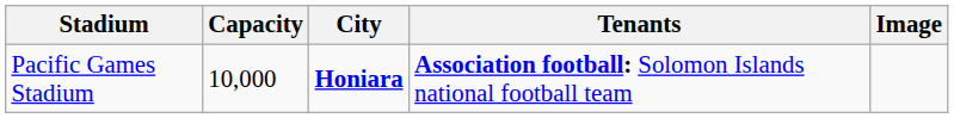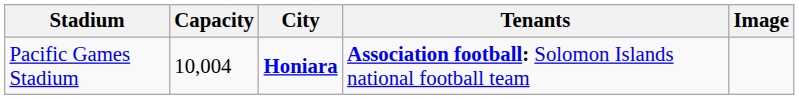 <table class="wikitable sortable">
 <tr>
 <th>Stadium</th>
 <th>Capacity</th>
 <th>City</th>
 <th>Tenants</th>
 <th>Image</th>
 </tr>
 <tr>
 <td><a href='#'>Pacific Games Stadium</a></td>
-<td>10,000</td>
+<td>10,004</td>
 <td><strong><a href='#'>Honiara</a></strong></td>
 <td><strong><a href='#'>Association football</a>:</strong> <a href='#'>Solomon Islands national football team</a></td>
 <td></td>
 </tr>
 </table>
